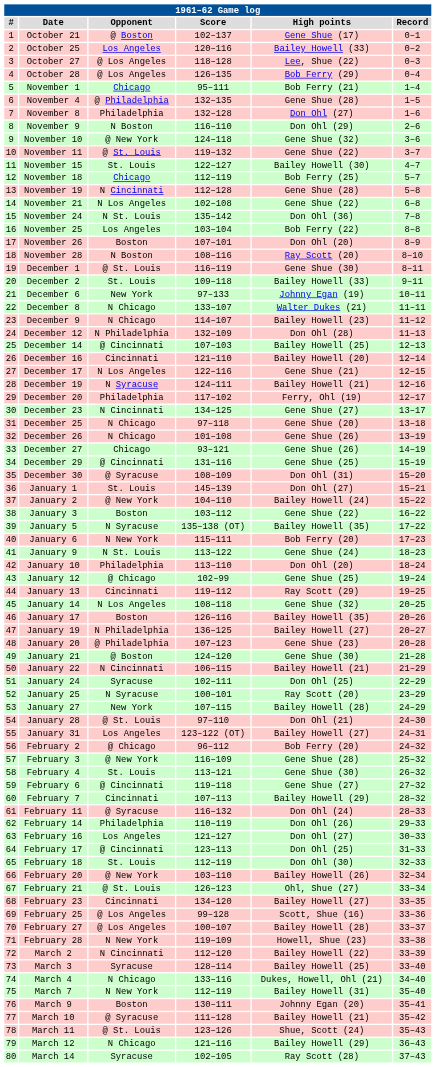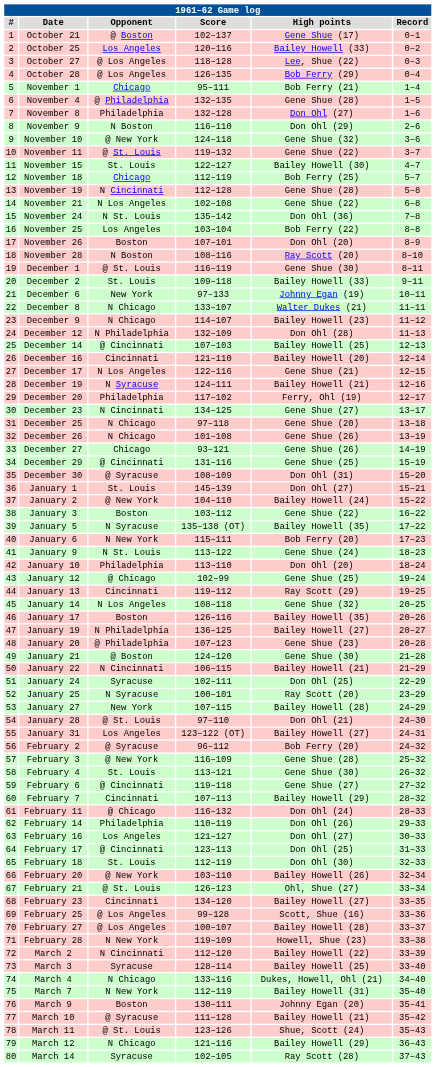 <table class="toccolours collapsible" width=50% style="clear:both; margin:1.5em auto; text-align:center">
 <tr>
 <th colspan=11 style="background:#00519a; color:white;">1961–62 Game log</th>
 </tr>
 <tr align="center" bgcolor="#dddddd">
 <td><strong>#</strong></td>
 <td><strong>Date</strong></td>
 <td><strong>Opponent</strong></td>
 <td><strong>Score</strong></td>
 <td><strong>High points</strong></td>
 <td><strong>Record</strong></td>
 </tr>
 <tr align="center" bgcolor="ffcccc">
 <td>1</td>
 <td>October 21</td>
 <td>@ <a href='#'>Boston</a></td>
 <td>102–137</td>
 <td><a href='#'>Gene Shue</a> (17)</td>
 <td>0–1</td>
 </tr>
 <tr align="center" bgcolor="ffcccc">
 <td>2</td>
 <td>October 25</td>
 <td><a href='#'>Los Angeles</a></td>
 <td>120–116</td>
 <td><a href='#'>Bailey Howell</a> (33)</td>
 <td>0–2</td>
 </tr>
 <tr align="center" bgcolor="ffcccc">
 <td>3</td>
 <td>October 27</td>
 <td>@ Los Angeles</td>
 <td>118–128</td>
 <td><a href='#'>Lee</a>, Shue (22)</td>
 <td>0–3</td>
 </tr>
 <tr align="center" bgcolor="ffcccc">
 <td>4</td>
 <td>October 28</td>
 <td>@ Los Angeles</td>
 <td>126–135</td>
 <td><a href='#'>Bob Ferry</a> (29)</td>
 <td>0–4</td>
 </tr>
 <tr align="center" bgcolor="ccffcc">
 <td>5</td>
 <td>November 1</td>
 <td><a href='#'>Chicago</a></td>
 <td>95–111</td>
 <td>Bob Ferry (21)</td>
 <td>1–4</td>
 </tr>
 <tr align="center" bgcolor="ffcccc">
 <td>6</td>
 <td>November 4</td>
 <td>@ <a href='#'>Philadelphia</a></td>
 <td>132–135</td>
 <td>Gene Shue (28)</td>
 <td>1–5</td>
 </tr>
 <tr align="center" bgcolor="ffcccc">
 <td>7</td>
 <td>November 8</td>
 <td>Philadelphia</td>
 <td>132–128</td>
 <td><a href='#'>Don Ohl</a> (27)</td>
 <td>1–6</td>
 </tr>
 <tr align="center" bgcolor="ccffcc">
 <td>8</td>
 <td>November 9</td>
 <td>N Boston</td>
 <td>116–110</td>
 <td>Don Ohl (29)</td>
 <td>2–6</td>
 </tr>
 <tr align="center" bgcolor="ccffcc">
 <td>9</td>
 <td>November 10</td>
 <td>@ New York</td>
 <td>124–118</td>
 <td>Gene Shue (32)</td>
 <td>3–6</td>
 </tr>
 <tr align="center" bgcolor="ffcccc">
 <td>10</td>
 <td>November 11</td>
 <td>@ <a href='#'>St. Louis</a></td>
 <td>119–132</td>
 <td>Gene Shue (22)</td>
 <td>3–7</td>
 </tr>
 <tr align="center" bgcolor="ccffcc">
 <td>11</td>
 <td>November 15</td>
 <td>St. Louis</td>
 <td>122–127</td>
 <td>Bailey Howell (30)</td>
 <td>4–7</td>
 </tr>
 <tr align="center" bgcolor="ccffcc">
 <td>12</td>
 <td>November 18</td>
 <td><a href='#'>Chicago</a></td>
 <td>112–119</td>
 <td>Bob Ferry (25)</td>
 <td>5–7</td>
 </tr>
 <tr align="center" bgcolor="ffcccc">
 <td>13</td>
 <td>November 19</td>
 <td>N <a href='#'>Cincinnati</a></td>
 <td>112–128</td>
 <td>Gene Shue (28)</td>
 <td>5–8</td>
 </tr>
 <tr align="center" bgcolor="ccffcc">
 <td>14</td>
 <td>November 21</td>
 <td>N Los Angeles</td>
 <td>102–108</td>
 <td>Gene Shue (22)</td>
 <td>6–8</td>
 </tr>
 <tr align="center" bgcolor="ccffcc">
 <td>15</td>
 <td>November 24</td>
 <td>N St. Louis</td>
 <td>135–142</td>
 <td>Don Ohl (36)</td>
 <td>7–8</td>
 </tr>
 <tr align="center" bgcolor="ccffcc">
 <td>16</td>
 <td>November 25</td>
 <td>Los Angeles</td>
 <td>103–104</td>
 <td>Bob Ferry (22)</td>
 <td>8–8</td>
 </tr>
 <tr align="center" bgcolor="ffcccc">
 <td>17</td>
 <td>November 26</td>
 <td>Boston</td>
 <td>107–101</td>
 <td>Don Ohl (20)</td>
 <td>8–9</td>
 </tr>
 <tr align="center" bgcolor="ffcccc">
 <td>18</td>
 <td>November 28</td>
 <td>N Boston</td>
 <td>108–116</td>
 <td><a href='#'>Ray Scott</a> (20)</td>
 <td>8–10</td>
 </tr>
 <tr align="center" bgcolor="ffcccc">
 <td>19</td>
 <td>December 1</td>
 <td>@ St. Louis</td>
 <td>116–119</td>
 <td>Gene Shue (30)</td>
 <td>8–11</td>
 </tr>
 <tr align="center" bgcolor="ccffcc">
 <td>20</td>
 <td>December 2</td>
 <td>St. Louis</td>
 <td>109–118</td>
 <td>Bailey Howell (33)</td>
 <td>9–11</td>
 </tr>
 <tr align="center" bgcolor="ccffcc">
 <td>21</td>
 <td>December 6</td>
 <td>New York</td>
 <td>97–133</td>
 <td><a href='#'>Johnny Egan</a> (19)</td>
 <td>10–11</td>
 </tr>
 <tr align="center" bgcolor="ccffcc">
 <td>22</td>
 <td>December 8</td>
 <td>N Chicago</td>
 <td>133–107</td>
 <td><a href='#'>Walter Dukes</a> (21)</td>
 <td>11–11</td>
 </tr>
 <tr align="center" bgcolor="ffcccc">
 <td>23</td>
 <td>December 9</td>
 <td>N Chicago</td>
 <td>114–107</td>
 <td>Bailey Howell (23)</td>
 <td>11–12</td>
 </tr>
 <tr align="center" bgcolor="ffcccc">
 <td>24</td>
 <td>December 12</td>
 <td>N Philadelphia</td>
 <td>132–109</td>
 <td>Don Ohl (28)</td>
 <td>11–13</td>
 </tr>
 <tr align="center" bgcolor="ccffcc">
 <td>25</td>
 <td>December 14</td>
 <td>@ Cincinnati</td>
 <td>107–103</td>
 <td>Bailey Howell (25)</td>
 <td>12–13</td>
 </tr>
 <tr align="center" bgcolor="ffcccc">
 <td>26</td>
 <td>December 16</td>
 <td>Cincinnati</td>
 <td>121–110</td>
 <td>Bailey Howell (20)</td>
 <td>12–14</td>
 </tr>
 <tr align="center" bgcolor="ffcccc">
 <td>27</td>
 <td>December 17</td>
 <td>N Los Angeles</td>
 <td>122–116</td>
 <td>Gene Shue (21)</td>
 <td>12–15</td>
 </tr>
 <tr align="center" bgcolor="ffcccc">
 <td>28</td>
 <td>December 19</td>
 <td>N <a href='#'>Syracuse</a></td>
 <td>124–111</td>
 <td>Bailey Howell (21)</td>
 <td>12–16</td>
 </tr>
 <tr align="center" bgcolor="ffcccc">
 <td>29</td>
 <td>December 20</td>
 <td>Philadelphia</td>
 <td>117–102</td>
 <td>Ferry, Ohl (19)</td>
 <td>12–17</td>
 </tr>
 <tr align="center" bgcolor="ccffcc">
 <td>30</td>
 <td>December 23</td>
 <td>N Cincinnati</td>
 <td>134–125</td>
 <td>Gene Shue (27)</td>
 <td>13–17</td>
 </tr>
 <tr align="center" bgcolor="ffcccc">
 <td>31</td>
 <td>December 25</td>
 <td>N Chicago</td>
 <td>97–118</td>
 <td>Gene Shue (20)</td>
 <td>13–18</td>
 </tr>
 <tr align="center" bgcolor="ffcccc">
 <td>32</td>
 <td>December 26</td>
 <td>N Chicago</td>
 <td>101–108</td>
 <td>Gene Shue (26)</td>
 <td>13–19</td>
 </tr>
 <tr align="center" bgcolor="ccffcc">
 <td>33</td>
 <td>December 27</td>
 <td>Chicago</td>
 <td>93–121</td>
 <td>Gene Shue (26)</td>
 <td>14–19</td>
 </tr>
 <tr align="center" bgcolor="ccffcc">
 <td>34</td>
 <td>December 29</td>
 <td>@ Cincinnati</td>
 <td>131–116</td>
 <td>Gene Shue (25)</td>
 <td>15–19</td>
 </tr>
 <tr align="center" bgcolor="ffcccc">
 <td>35</td>
 <td>December 30</td>
 <td>@ Syracuse</td>
 <td>108–109</td>
 <td>Don Ohl (31)</td>
 <td>15–20</td>
 </tr>
 <tr align="center" bgcolor="ffcccc">
 <td>36</td>
 <td>January 1</td>
 <td>St. Louis</td>
 <td>145–139</td>
 <td>Don Ohl (27)</td>
 <td>15–21</td>
 </tr>
 <tr align="center" bgcolor="ffcccc">
 <td>37</td>
 <td>January 2</td>
 <td>@ New York</td>
 <td>104–110</td>
 <td>Bailey Howell (24)</td>
 <td>15–22</td>
 </tr>
 <tr align="center" bgcolor="ccffcc">
 <td>38</td>
 <td>January 3</td>
 <td>Boston</td>
 <td>103–112</td>
 <td>Gene Shue (22)</td>
 <td>16–22</td>
 </tr>
 <tr align="center" bgcolor="ccffcc">
 <td>39</td>
 <td>January 5</td>
 <td>N Syracuse</td>
 <td>135–138 (OT)</td>
 <td>Bailey Howell (35)</td>
 <td>17–22</td>
 </tr>
 <tr align="center" bgcolor="ffcccc">
 <td>40</td>
 <td>January 6</td>
 <td>N New York</td>
 <td>115–111</td>
 <td>Bob Ferry (20)</td>
 <td>17–23</td>
 </tr>
 <tr align="center" bgcolor="ccffcc">
 <td>41</td>
 <td>January 9</td>
 <td>N St. Louis</td>
 <td>113–122</td>
 <td>Gene Shue (24)</td>
 <td>18–23</td>
 </tr>
 <tr align="center" bgcolor="ffcccc">
 <td>42</td>
 <td>January 10</td>
 <td>Philadelphia</td>
 <td>113–110</td>
 <td>Don Ohl (20)</td>
 <td>18–24</td>
 </tr>
 <tr align="center" bgcolor="ccffcc">
 <td>43</td>
 <td>January 12</td>
 <td>@ Chicago</td>
 <td>102–99</td>
 <td>Gene Shue (25)</td>
 <td>19–24</td>
 </tr>
 <tr align="center" bgcolor="ffcccc">
 <td>44</td>
 <td>January 13</td>
 <td>Cincinnati</td>
 <td>119–112</td>
 <td>Ray Scott (29)</td>
 <td>19–25</td>
 </tr>
 <tr align="center" bgcolor="ccffcc">
 <td>45</td>
 <td>January 14</td>
 <td>N Los Angeles</td>
 <td>108–118</td>
 <td>Gene Shue (32)</td>
 <td>20–25</td>
 </tr>
 <tr align="center" bgcolor="ffcccc">
 <td>46</td>
 <td>January 17</td>
 <td>Boston</td>
 <td>126–116</td>
 <td>Bailey Howell (35)</td>
 <td>20–26</td>
 </tr>
 <tr align="center" bgcolor="ffcccc">
 <td>47</td>
 <td>January 19</td>
 <td>N Philadelphia</td>
 <td>136–125</td>
 <td>Bailey Howell (27)</td>
 <td>20–27</td>
 </tr>
 <tr align="center" bgcolor="ffcccc">
 <td>48</td>
 <td>January 20</td>
 <td>@ Philadelphia</td>
 <td>107–123</td>
 <td>Gene Shue (23)</td>
 <td>20–28</td>
 </tr>
 <tr align="center" bgcolor="ccffcc">
 <td>49</td>
 <td>January 21</td>
 <td>@ Boston</td>
 <td>124–120</td>
 <td>Gene Shue (30)</td>
 <td>21–28</td>
 </tr>
 <tr align="center" bgcolor="ffcccc">
 <td>50</td>
 <td>January 22</td>
 <td>N Cincinnati</td>
 <td>106–115</td>
 <td>Bailey Howell (21)</td>
 <td>21–29</td>
 </tr>
 <tr align="center" bgcolor="ccffcc">
 <td>51</td>
 <td>January 24</td>
 <td>Syracuse</td>
 <td>102–111</td>
 <td>Don Ohl (25)</td>
 <td>22–29</td>
 </tr>
 <tr align="center" bgcolor="ccffcc">
 <td>52</td>
 <td>January 25</td>
 <td>N Syracuse</td>
 <td>100–101</td>
 <td>Ray Scott (20)</td>
 <td>23–29</td>
 </tr>
 <tr align="center" bgcolor="ccffcc">
 <td>53</td>
 <td>January 27</td>
 <td>New York</td>
 <td>107–115</td>
 <td>Bailey Howell (28)</td>
 <td>24–29</td>
 </tr>
 <tr align="center" bgcolor="ffcccc">
 <td>54</td>
 <td>January 28</td>
 <td>@ St. Louis</td>
 <td>97–110</td>
 <td>Don Ohl (21)</td>
 <td>24–30</td>
 </tr>
 <tr align="center" bgcolor="ffcccc">
 <td>55</td>
 <td>January 31</td>
 <td>Los Angeles</td>
 <td>123–122 (OT)</td>
 <td>Bailey Howell (27)</td>
 <td>24–31</td>
 </tr>
 <tr align="center" bgcolor="ffcccc">
 <td>56</td>
 <td>February 2</td>
-<td>@ Chicago</td>
+<td>@ Syracuse</td>
 <td>96–112</td>
 <td>Bob Ferry (20)</td>
 <td>24–32</td>
 </tr>
 <tr align="center" bgcolor="ccffcc">
 <td>57</td>
 <td>February 3</td>
 <td>@ New York</td>
 <td>116–109</td>
 <td>Gene Shue (28)</td>
 <td>25–32</td>
 </tr>
 <tr align="center" bgcolor="ccffcc">
 <td>58</td>
 <td>February 4</td>
 <td>St. Louis</td>
 <td>113–121</td>
 <td>Gene Shue (30)</td>
 <td>26–32</td>
 </tr>
 <tr align="center" bgcolor="ccffcc">
 <td>59</td>
 <td>February 6</td>
 <td>@ Cincinnati</td>
 <td>119–118</td>
 <td>Gene Shue (27)</td>
 <td>27–32</td>
 </tr>
 <tr align="center" bgcolor="ccffcc">
 <td>60</td>
 <td>February 7</td>
 <td>Cincinnati</td>
 <td>107–113</td>
 <td>Bailey Howell (29)</td>
 <td>28–32</td>
 </tr>
 <tr align="center" bgcolor="ffcccc">
 <td>61</td>
 <td>February 11</td>
-<td>@ Syracuse</td>
+<td>@ Chicago</td>
 <td>116–132</td>
 <td>Don Ohl (24)</td>
 <td>28–33</td>
 </tr>
 <tr align="center" bgcolor="ccffcc">
 <td>62</td>
 <td>February 14</td>
 <td>Philadelphia</td>
 <td>110–119</td>
 <td>Don Ohl (26)</td>
 <td>29–33</td>
 </tr>
 <tr align="center" bgcolor="ccffcc">
 <td>63</td>
 <td>February 16</td>
 <td>Los Angeles</td>
 <td>121–127</td>
 <td>Don Ohl (27)</td>
 <td>30–33</td>
 </tr>
 <tr align="center" bgcolor="ccffcc">
 <td>64</td>
 <td>February 17</td>
 <td>@ Cincinnati</td>
 <td>123–113</td>
 <td>Don Ohl (25)</td>
 <td>31–33</td>
 </tr>
 <tr align="center" bgcolor="ccffcc">
 <td>65</td>
 <td>February 18</td>
 <td>St. Louis</td>
 <td>112–119</td>
 <td>Don Ohl (30)</td>
 <td>32–33</td>
 </tr>
 <tr align="center" bgcolor="ffcccc">
 <td>66</td>
 <td>February 20</td>
 <td>@ New York</td>
 <td>103–110</td>
 <td>Bailey Howell (26)</td>
 <td>32–34</td>
 </tr>
 <tr align="center" bgcolor="ccffcc">
 <td>67</td>
 <td>February 21</td>
 <td>@ St. Louis</td>
 <td>126–123</td>
 <td>Ohl, Shue (27)</td>
 <td>33–34</td>
 </tr>
 <tr align="center" bgcolor="ffcccc">
 <td>68</td>
 <td>February 23</td>
 <td>Cincinnati</td>
 <td>134–120</td>
 <td>Bailey Howell (27)</td>
 <td>33–35</td>
 </tr>
 <tr align="center" bgcolor="ffcccc">
 <td>69</td>
 <td>February 25</td>
 <td>@ Los Angeles</td>
 <td>99–128</td>
 <td>Scott, Shue (16)</td>
 <td>33–36</td>
 </tr>
 <tr align="center" bgcolor="ffcccc">
 <td>70</td>
 <td>February 27</td>
 <td>@ Los Angeles</td>
 <td>100–107</td>
 <td>Bailey Howell (28)</td>
 <td>33–37</td>
 </tr>
 <tr align="center" bgcolor="ffcccc">
 <td>71</td>
 <td>February 28</td>
 <td>N New York</td>
 <td>119–109</td>
 <td>Howell, Shue (23)</td>
 <td>33–38</td>
 </tr>
 <tr align="center" bgcolor="ffcccc">
 <td>72</td>
 <td>March 2</td>
 <td>N Cincinnati</td>
 <td>112–120</td>
 <td>Bailey Howell (22)</td>
 <td>33–39</td>
 </tr>
 <tr align="center" bgcolor="ffcccc">
 <td>73</td>
 <td>March 3</td>
 <td>Syracuse</td>
 <td>128–114</td>
 <td>Bailey Howell (25)</td>
 <td>33–40</td>
 </tr>
 <tr align="center" bgcolor="ccffcc">
 <td>74</td>
 <td>March 4</td>
 <td>N Chicago</td>
 <td>133–116</td>
 <td>Dukes, Howell, Ohl (21)</td>
 <td>34–40</td>
 </tr>
 <tr align="center" bgcolor="ccffcc">
 <td>75</td>
 <td>March 7</td>
 <td>N New York</td>
 <td>112–119</td>
 <td>Bailey Howell (31)</td>
 <td>35–40</td>
 </tr>
 <tr align="center" bgcolor="ffcccc">
 <td>76</td>
 <td>March 9</td>
 <td>Boston</td>
 <td>130–111</td>
 <td>Johnny Egan (20)</td>
 <td>35–41</td>
 </tr>
 <tr align="center" bgcolor="ffcccc">
 <td>77</td>
 <td>March 10</td>
 <td>@ Syracuse</td>
 <td>111–128</td>
 <td>Bailey Howell (21)</td>
 <td>35–42</td>
 </tr>
 <tr align="center" bgcolor="ffcccc">
 <td>78</td>
 <td>March 11</td>
 <td>@ St. Louis</td>
 <td>123–126</td>
 <td>Shue, Scott (24)</td>
 <td>35–43</td>
 </tr>
 <tr align="center" bgcolor="ccffcc">
 <td>79</td>
 <td>March 12</td>
 <td>N Chicago</td>
 <td>121–116</td>
 <td>Bailey Howell (29)</td>
 <td>36–43</td>
 </tr>
 <tr align="center" bgcolor="ccffcc">
 <td>80</td>
 <td>March 14</td>
 <td>Syracuse</td>
 <td>102–105</td>
 <td>Ray Scott (28)</td>
 <td>37–43</td>
 </tr>
 </table>
